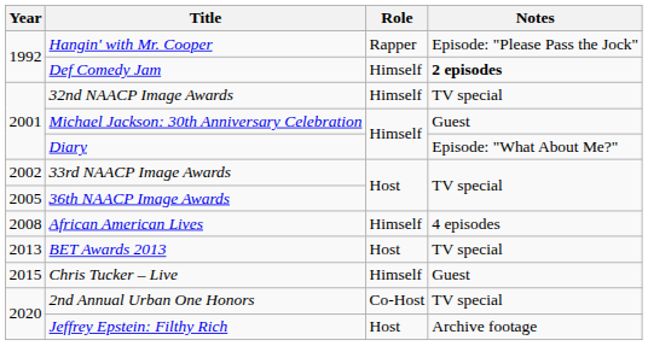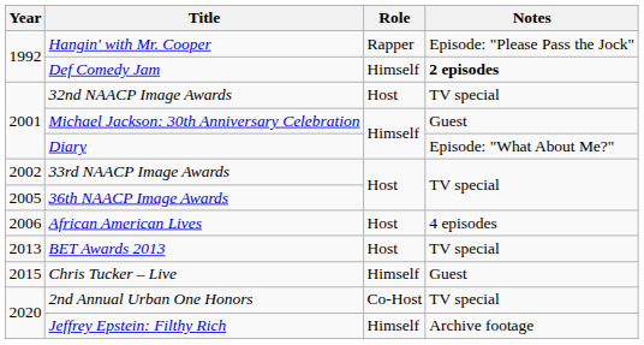 <table class="wikitable sortable">
 <tr>
 <th>Year</th>
 <th>Title</th>
 <th>Role</th>
 <th>Notes</th>
 </tr>
 <tr>
 <td rowspan="2">1992</td>
 <td><em><a href='#'>Hangin' with Mr. Cooper</a></em></td>
 <td>Rapper</td>
 <td>Episode: "Please Pass the Jock"</td>
 </tr>
 <tr>
 <td><em><a href='#'>Def Comedy Jam</a></em></td>
 <td>Himself</td>
 <td><strong>2 episodes</strong></td>
 </tr>
 <tr>
 <td rowspan="3">2001</td>
 <td><em>32nd NAACP Image Awards</em></td>
-<td>Himself</td>
+<td>Host</td>
 <td>TV special</td>
 </tr>
 <tr>
 <td><em><a href='#'>Michael Jackson: 30th Anniversary Celebration</a></em></td>
 <td rowspan="2">Himself</td>
 <td>Guest</td>
 </tr>
 <tr>
 <td><em><a href='#'>Diary</a></em></td>
 <td>Episode: "What About Me?"</td>
 </tr>
 <tr>
 <td>2002</td>
 <td><em>33rd NAACP Image Awards</em></td>
 <td rowspan="2">Host</td>
 <td rowspan="2">TV special</td>
 </tr>
 <tr>
 <td>2005</td>
 <td><em><a href='#'>36th NAACP Image Awards</a></em></td>
 </tr>
 <tr>
-<td>2008</td>
+<td>2006</td>
 <td><em><a href='#'>African American Lives</a></em></td>
-<td>Himself</td>
+<td>Host</td>
 <td>4 episodes</td>
 </tr>
 <tr>
 <td>2013</td>
 <td><em><a href='#'>BET Awards 2013</a></em></td>
 <td>Host</td>
 <td>TV special</td>
 </tr>
 <tr>
 <td>2015</td>
 <td><em>Chris Tucker – Live</em></td>
 <td>Himself</td>
 <td>Guest</td>
 </tr>
 <tr>
 <td rowspan="2">2020</td>
 <td><em>2nd Annual Urban One Honors</em></td>
 <td>Co-Host</td>
 <td>TV special</td>
 </tr>
 <tr>
 <td><em><a href='#'>Jeffrey Epstein: Filthy Rich</a></em></td>
-<td>Host</td>
+<td>Himself</td>
 <td>Archive footage</td>
 </tr>
 </table>
